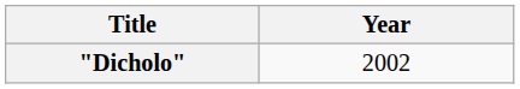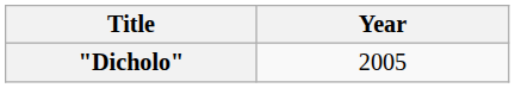 <table class="wikitable plainrowheaders" style="text-align:center;" border="1">
 <tr>
 <th scope="col" style="width:10em;">Title</th>
 <th scope="col" style="width:10em;">Year</th>
 </tr>
 <tr>
 <th scope="row">"Dicholo"</th>
-<td>2002</td>
+<td>2005</td>
 </tr>
 </table>
